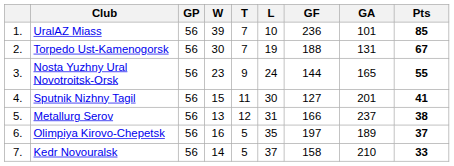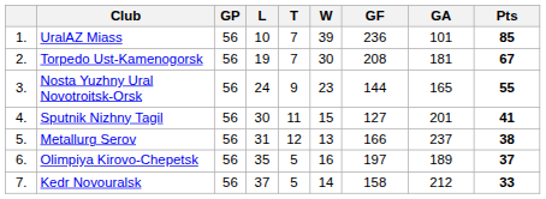 <table class="wikitable">
 <tr>
 <th width="30"></th>
 <th width="200">Club</th>
 <th width="30">GP</th>
+<th width="30">L</th>
+<th width="30">T</th>
 <th width="30">W</th>
-<th width="30">T</th>
-<th width="30">L</th>
 <th width="70">GF</th>
 <th width="70">GA</th>
 <th width="70">Pts</th>
 </tr>
 <tr bgcolor="#FFFFFF" align="center">
 <td>1.</td>
 <td align="left"><a href='#'>UralAZ Miass</a></td>
 <td>56</td>
+<td>10</td>
+<td>7</td>
 <td>39</td>
-<td>7</td>
-<td>10</td>
 <td>236</td>
 <td>101</td>
 <td><strong>85</strong></td>
 </tr>
 <tr bgcolor="#FFFFFF" align="center">
 <td>2.</td>
 <td align="left"><a href='#'>Torpedo Ust-Kamenogorsk</a></td>
 <td>56</td>
+<td>19</td>
+<td>7</td>
 <td>30</td>
-<td>7</td>
-<td>19</td>
-<td>188</td>
-<td>131</td>
+<td>208</td>
+<td>181</td>
 <td><strong>67</strong></td>
 </tr>
 <tr bgcolor="#FFFFFF" align="center">
 <td>3.</td>
 <td align="left"><a href='#'>Nosta Yuzhny Ural Novotroitsk-Orsk</a></td>
 <td>56</td>
+<td>24</td>
+<td>9</td>
 <td>23</td>
-<td>9</td>
-<td>24</td>
 <td>144</td>
 <td>165</td>
 <td><strong>55</strong></td>
 </tr>
 <tr bgcolor="#FFFFFF" align="center">
 <td>4.</td>
 <td align="left"><a href='#'>Sputnik Nizhny Tagil</a></td>
 <td>56</td>
+<td>30</td>
+<td>11</td>
 <td>15</td>
-<td>11</td>
-<td>30</td>
 <td>127</td>
 <td>201</td>
 <td><strong>41</strong></td>
 </tr>
 <tr bgcolor="#FFFFFF" align="center">
 <td>5.</td>
 <td align="left"><a href='#'>Metallurg Serov</a></td>
 <td>56</td>
+<td>31</td>
+<td>12</td>
 <td>13</td>
-<td>12</td>
-<td>31</td>
 <td>166</td>
 <td>237</td>
 <td><strong>38</strong></td>
 </tr>
 <tr bgcolor="#FFFFFF" align="center">
 <td>6.</td>
 <td align="left"><a href='#'>Olimpiya Kirovo-Chepetsk</a></td>
 <td>56</td>
+<td>35</td>
+<td>5</td>
 <td>16</td>
-<td>5</td>
-<td>35</td>
 <td>197</td>
 <td>189</td>
 <td><strong>37</strong></td>
 </tr>
 <tr bgcolor="#FFFFFF" align="center">
 <td>7.</td>
 <td align="left"><a href='#'>Kedr Novouralsk</a></td>
 <td>56</td>
+<td>37</td>
+<td>5</td>
 <td>14</td>
-<td>5</td>
-<td>37</td>
 <td>158</td>
-<td>210</td>
+<td>212</td>
 <td><strong>33</strong></td>
 </tr>
 </table>
